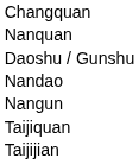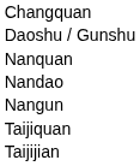 <table>
 <tr>
 <td>Changquan<br></td>
 <td></td>
 <td></td>
 <td></td>
 </tr>
 <tr>
-<td>Nanquan<br></td>
+<td>Daoshu / Gunshu<br></td>
 <td></td>
 <td></td>
 <td></td>
 </tr>
 <tr>
-<td>Daoshu / Gunshu<br></td>
+<td>Nanquan<br></td>
 <td></td>
 <td></td>
 <td></td>
 </tr>
 <tr>
 <td>Nandao<br></td>
 <td></td>
 <td></td>
 <td></td>
 </tr>
 <tr>
 <td>Nangun<br></td>
 <td></td>
 <td></td>
 <td></td>
 </tr>
 <tr>
 <td>Taijiquan<br></td>
 <td></td>
 <td></td>
 <td></td>
 </tr>
 <tr>
 <td>Taijijian<br></td>
 <td></td>
 <td></td>
 <td></td>
 </tr>
 </table>
